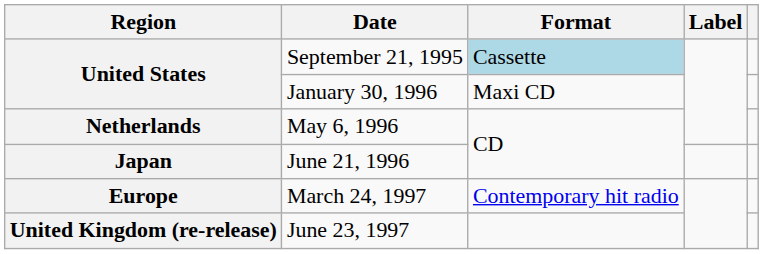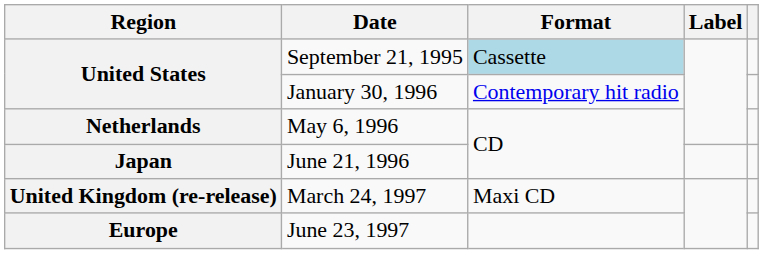 <table class="wikitable plainrowheaders">
 <tr>
 <th scope="col">Region</th>
 <th scope="col">Date</th>
 <th scope="col">Format</th>
 <th scope="col">Label</th>
 <th scope="col"></th>
 </tr>
 <tr>
 <th scope="row" rowspan="2">United States</th>
 <td>September 21, 1995</td>
 <td style="background: lightblue;">Cassette</td>
 <td rowspan="3"></td>
 <td></td>
 </tr>
 <tr>
 <td>January 30, 1996</td>
-<td>Maxi CD</td>
+<td><a href='#'>Contemporary hit radio</a></td>
 <td></td>
 </tr>
 <tr>
 <th scope="row">Netherlands</th>
 <td>May 6, 1996</td>
 <td rowspan="2">CD</td>
 <td></td>
 </tr>
 <tr>
 <th scope="row">Japan</th>
 <td>June 21, 1996</td>
 <td></td>
 <td></td>
 </tr>
 <tr>
-<th scope="row">Europe</th>
+<th scope="row">United Kingdom (re-release)</th>
 <td>March 24, 1997</td>
-<td><a href='#'>Contemporary hit radio</a></td>
+<td>Maxi CD</td>
 <td rowspan="2"></td>
 <td></td>
 </tr>
 <tr>
-<th scope="row">United Kingdom (re-release)</th>
+<th scope="row">Europe</th>
 <td>June 23, 1997</td>
 <td></td>
 <td></td>
 </tr>
 </table>
